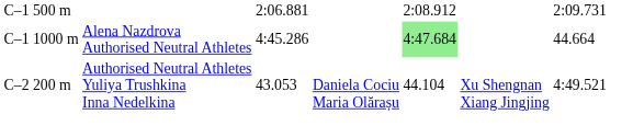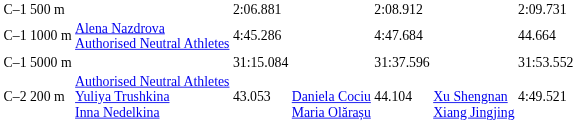 <table>
 <tr>
 <td>C–1 500 m<br></td>
 <td></td>
 <td>2:06.881</td>
 <td></td>
 <td>2:08.912</td>
 <td></td>
 <td>2:09.731</td>
 </tr>
 <tr>
 <td>C–1 1000 m<br></td>
 <td><a href='#'>Alena Nazdrova</a><br><a href='#'>Authorised Neutral Athletes</a></td>
 <td>4:45.286</td>
 <td></td>
-<td style="background: lightgreen;">4:47.684</td>
+<td>4:47.684</td>
 <td></td>
 <td>44.664</td>
+</tr>
+<tr>
+<td>C–1 5000 m<br></td>
+<td></td>
+<td>31:15.084</td>
+<td></td>
+<td>31:37.596</td>
+<td></td>
+<td>31:53.552</td>
 </tr>
 <tr>
 <td>C–2 200 m<br></td>
 <td><a href='#'>Authorised Neutral Athletes</a><br><a href='#'>Yuliya Trushkina</a><br><a href='#'>Inna Nedelkina</a></td>
 <td>43.053</td>
 <td><br><a href='#'>Daniela Cociu</a><br><a href='#'>Maria Olărașu</a></td>
 <td>44.104</td>
 <td><br><a href='#'>Xu Shengnan</a><br><a href='#'>Xiang Jingjing</a></td>
 <td>4:49.521</td>
 </tr>
 </table>
